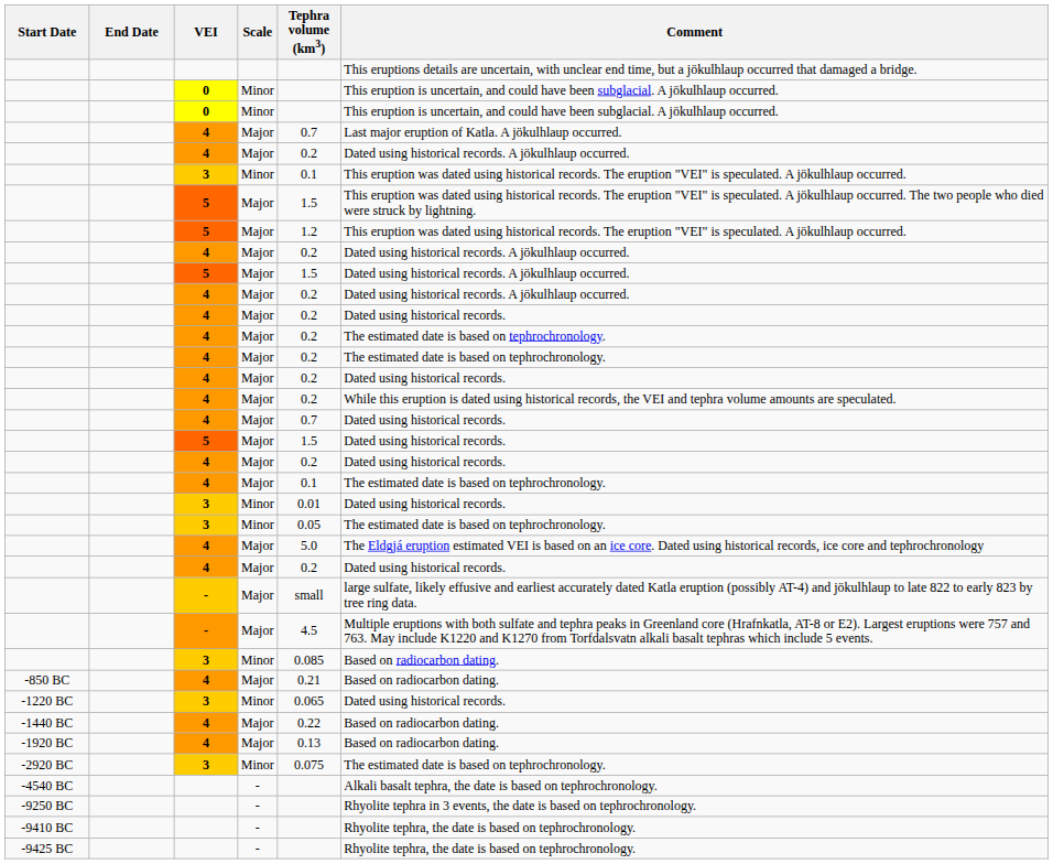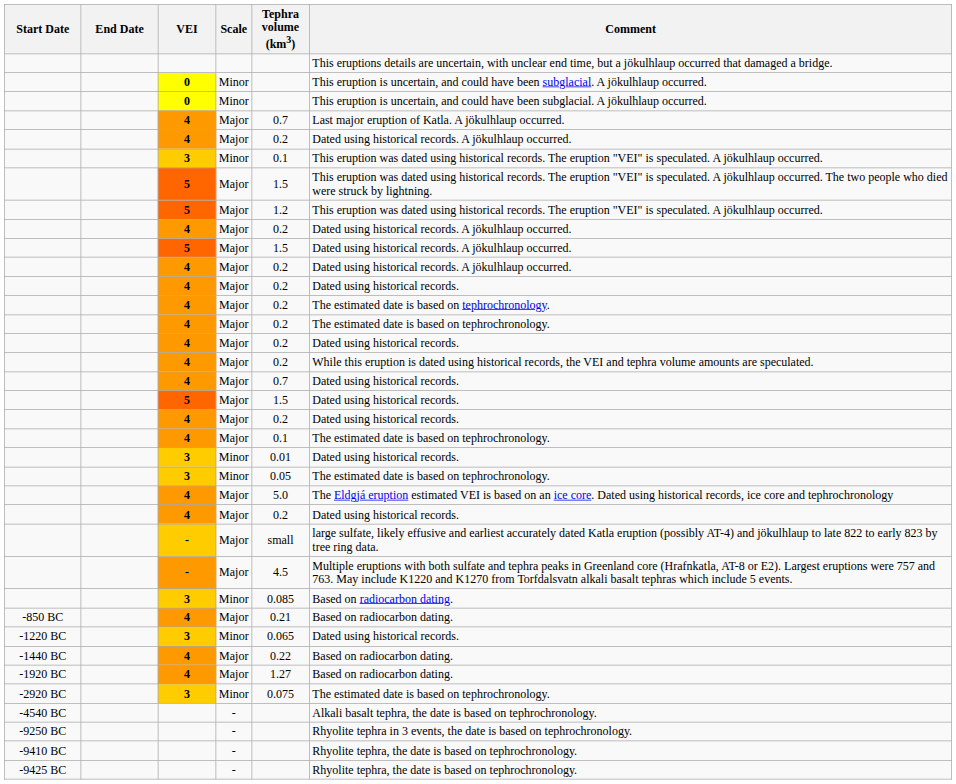 <table class="wikitable sortable" width=100%>
 <tr>
 <th data-sort-type="number" width=95px>Start Date</th>
 <th data-sort-type="number" width=95px>End Date</th>
 <th width=70px>VEI</th>
 <th>Scale</th>
 <th width=70px>Tephra volume<br>(km<sup>3</sup>)</th>
 <th class="unsortable">Comment</th>
 </tr>
 <tr>
 <td align="center"></td>
 <td align="center"></td>
 <td></td>
 <td align="center"></td>
 <td></td>
 <td>This eruptions details are uncertain, with unclear end time, but a jökulhlaup occurred that damaged a bridge.</td>
 </tr>
 <tr>
 <td align="center"></td>
 <td align="center"></td>
 <th style="background-color: #FF0;">0</th>
 <td align="center">Minor</td>
 <td></td>
 <td>This eruption is uncertain, and could have been <a href='#'>subglacial</a>. A jökulhlaup occurred.</td>
 </tr>
 <tr>
 <td align="center"></td>
 <td></td>
 <th style="background-color: #FF0;">0</th>
 <td align="center">Minor</td>
 <td></td>
 <td>This eruption is uncertain, and could have been subglacial. A jökulhlaup occurred.</td>
 </tr>
 <tr>
 <td align="center"></td>
 <td align="center"></td>
 <th style="background-color: #F90;">4</th>
 <td align="center">Major</td>
 <td align="center">0.7</td>
 <td>Last major eruption of Katla. A jökulhlaup occurred.</td>
 </tr>
 <tr>
 <td align="center"></td>
 <td align="center"></td>
 <th style="background-color: #F90;">4</th>
 <td align="center">Major</td>
 <td align="center">0.2</td>
 <td>Dated using historical records. A jökulhlaup occurred.</td>
 </tr>
 <tr>
 <td align="center"></td>
 <td align="center"></td>
 <th style="background-color: #FC0;">3</th>
 <td align="center">Minor</td>
 <td align="center">0.1</td>
 <td>This eruption was dated using historical records. The eruption "VEI" is speculated. A jökulhlaup occurred.</td>
 </tr>
 <tr>
 <td align="center"></td>
 <td align="center"></td>
 <th style="background-color: #F60;">5</th>
 <td align="center">Major</td>
 <td align="center">1.5</td>
 <td>This eruption was dated using historical records. The eruption "VEI" is speculated. A jökulhlaup occurred. The two people who died were struck by lightning.</td>
 </tr>
 <tr>
 <td align="center"></td>
 <td align="center"></td>
 <th style="background-color: #F60;">5</th>
 <td align="center">Major</td>
 <td align="center">1.2</td>
 <td>This eruption was dated using historical records. The eruption "VEI" is speculated. A jökulhlaup occurred.</td>
 </tr>
 <tr>
 <td align="center"></td>
 <td align="center"></td>
 <th style="background-color: #F90;">4</th>
 <td align="center">Major</td>
 <td align="center">0.2</td>
 <td>Dated using historical records. A jökulhlaup occurred.</td>
 </tr>
 <tr>
 <td align="center"></td>
 <td align="center"></td>
 <th style="background-color: #F60;">5</th>
 <td align="center">Major</td>
 <td align="center">1.5</td>
 <td>Dated using historical records. A jökulhlaup occurred.</td>
 </tr>
 <tr>
 <td align="center"></td>
 <td></td>
 <th style="background-color: #F90;">4</th>
 <td align="center">Major</td>
 <td align="center">0.2</td>
 <td>Dated using historical records. A jökulhlaup occurred.</td>
 </tr>
 <tr>
 <td align="center"></td>
 <td></td>
 <th style="background-color: #F90;">4</th>
 <td align="center">Major</td>
 <td align="center">0.2</td>
 <td>Dated using historical records.</td>
 </tr>
 <tr>
 <td align="center"></td>
 <td></td>
 <th style="background-color: #F90;">4</th>
 <td align="center">Major</td>
 <td align="center">0.2</td>
 <td>The estimated date is based on <a href='#'>tephrochronology</a>.</td>
 </tr>
 <tr>
 <td align="center"></td>
 <td></td>
 <th style="background-color: #F90;">4</th>
 <td align="center">Major</td>
 <td align="center">0.2</td>
 <td>The estimated date is based on tephrochronology.</td>
 </tr>
 <tr>
 <td align="center"></td>
 <td></td>
 <th style="background-color: #F90;">4</th>
 <td align="center">Major</td>
 <td align="center">0.2</td>
 <td>Dated using historical records.</td>
 </tr>
 <tr>
 <td align="center"></td>
 <td></td>
 <th style="background-color: #F90;">4</th>
 <td align="center">Major</td>
 <td align="center">0.2</td>
 <td>While this eruption is dated using historical records, the VEI and tephra volume amounts are speculated.</td>
 </tr>
 <tr>
 <td align="center"></td>
 <td></td>
 <th style="background-color: #F90;">4</th>
 <td align="center">Major</td>
 <td align="center">0.7</td>
 <td>Dated using historical records.</td>
 </tr>
 <tr>
 <td align="center"></td>
 <td></td>
 <th style="background-color: #F60;">5</th>
 <td align="center">Major</td>
 <td align="center">1.5</td>
 <td>Dated using historical records.</td>
 </tr>
 <tr>
 <td align="center"></td>
 <td></td>
 <th style="background-color: #F90;">4</th>
 <td align="center">Major</td>
 <td align="center">0.2</td>
 <td>Dated using historical records.</td>
 </tr>
 <tr>
 <td align="center"></td>
 <td></td>
 <th style="background-color: #F90;">4</th>
 <td align="center">Major</td>
 <td align="center">0.1</td>
 <td>The estimated date is based on tephrochronology.</td>
 </tr>
 <tr>
 <td align="center"></td>
 <td></td>
 <th style="background-color: #FC0;">3</th>
 <td align="center">Minor</td>
 <td align="center">0.01</td>
 <td>Dated using historical records.</td>
 </tr>
 <tr>
 <td align="center"></td>
 <td></td>
 <th style="background-color: #FC0;">3</th>
 <td align="center">Minor</td>
 <td align="center">0.05</td>
 <td>The estimated date is based on tephrochronology.</td>
 </tr>
 <tr>
 <td align="center"></td>
 <td></td>
 <th style="background-color: #F90;">4</th>
 <td align="center">Major</td>
 <td align="center">5.0</td>
 <td>The <a href='#'>Eldgjá eruption</a> estimated VEI is based on an <a href='#'>ice core</a>. Dated using historical records, ice core and tephrochronology</td>
 </tr>
 <tr>
 <td align="center"></td>
 <td></td>
 <th style="background-color: #F90;">4</th>
 <td align="center">Major</td>
 <td align="center">0.2</td>
 <td>Dated using historical records.</td>
 </tr>
 <tr>
 <td align="center"></td>
 <td></td>
 <th style="background-color: #FC0;">-</th>
 <td align="center">Major</td>
 <td align="center">small</td>
 <td>large sulfate, likely effusive and earliest accurately dated Katla eruption (possibly AT-4) and jökulhlaup to late 822 to early 823 by tree ring data.</td>
 </tr>
 <tr>
 <td align="center"></td>
 <td></td>
 <th style="background-color: #F90;">-</th>
 <td align="center">Major</td>
 <td align="center">4.5</td>
 <td>Multiple eruptions with both sulfate and tephra peaks in Greenland core (Hrafnkatla, AT-8 or E2). Largest eruptions were 757 and 763. May include K1220 and K1270 from Torfdalsvatn alkali basalt tephras which include 5 events.</td>
 </tr>
 <tr>
 <td align="center"></td>
 <td></td>
 <th style="background-color: #FC0;">3</th>
 <td align="center">Minor</td>
 <td align="center">0.085</td>
 <td>Based on <a href='#'>radiocarbon dating</a>.</td>
 </tr>
 <tr>
 <td align="center"><span>-850</span>  BC</td>
 <td></td>
 <th style="background-color: #F90;">4</th>
 <td align="center">Major</td>
 <td align="center">0.21</td>
 <td>Based on radiocarbon dating.</td>
 </tr>
 <tr>
 <td align="center"><span>-1220</span>  BC</td>
 <td></td>
 <th style="background-color: #FC0;">3</th>
 <td align="center">Minor</td>
 <td align="center">0.065</td>
 <td>Dated using historical records.</td>
 </tr>
 <tr>
 <td align="center"><span>-1440</span>  BC</td>
 <td></td>
 <th style="background-color: #F90;">4</th>
 <td align="center">Major</td>
 <td align="center">0.22</td>
 <td>Based on radiocarbon dating.</td>
 </tr>
 <tr>
 <td align="center"><span>-1920</span>  BC</td>
 <td></td>
 <th style="background-color: #F90;">4</th>
 <td align="center">Major</td>
-<td align="center">0.13</td>
+<td align="center">1.27</td>
 <td>Based on radiocarbon dating.</td>
 </tr>
 <tr>
 <td align="center"><span>-2920</span>  BC</td>
 <td></td>
 <th style="background-color: #FC0;">3</th>
 <td align="center">Minor</td>
 <td align="center">0.075</td>
 <td>The estimated date is based on tephrochronology.</td>
 </tr>
 <tr>
 <td align="center"><span>-4540</span>  BC</td>
 <td></td>
 <td></td>
 <td align="center">-</td>
 <td></td>
 <td>Alkali basalt tephra, the date is based on tephrochronology.</td>
 </tr>
 <tr>
 <td align="center"><span>-9250</span>  BC</td>
 <td></td>
 <td></td>
 <td align="center">-</td>
 <td></td>
 <td>Rhyolite tephra in 3 events, the date is based on tephrochronology.</td>
 </tr>
 <tr>
 <td align="center"><span>-9410</span>  BC</td>
 <td></td>
 <td></td>
 <td align="center">-</td>
 <td></td>
 <td>Rhyolite tephra, the date is based on tephrochronology.</td>
 </tr>
 <tr>
 <td align="center"><span>-9425</span>  BC</td>
 <td></td>
 <td></td>
 <td align="center">-</td>
 <td></td>
 <td>Rhyolite tephra, the date is based on tephrochronology.</td>
 </tr>
 </table>
